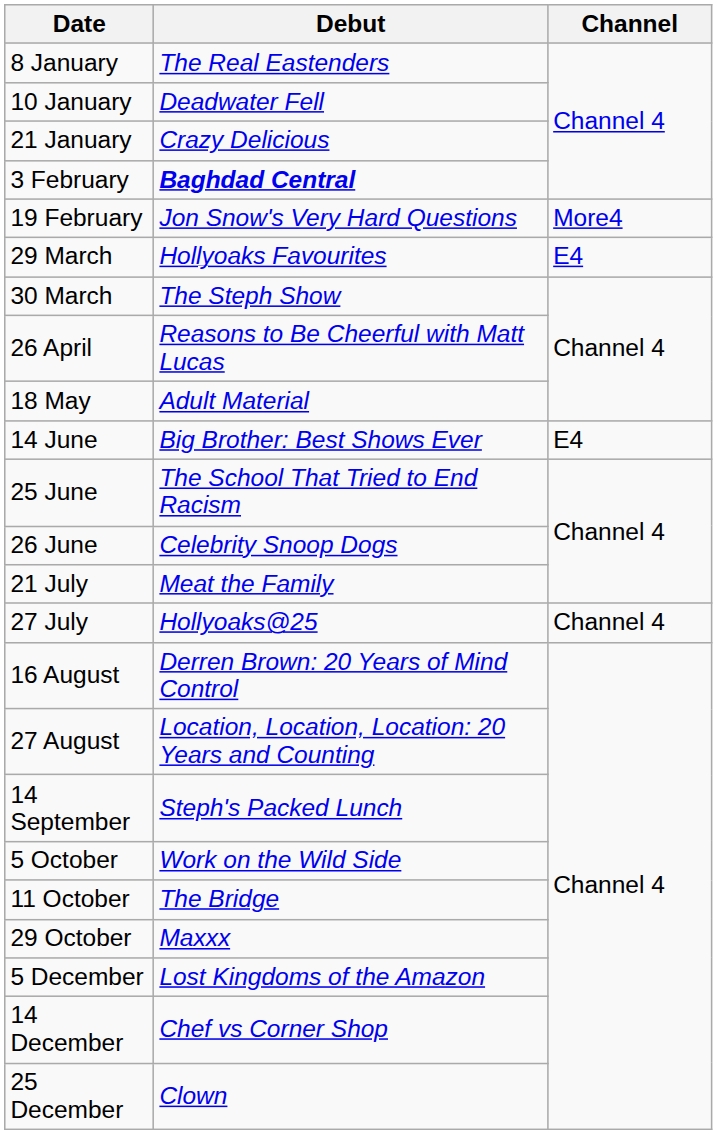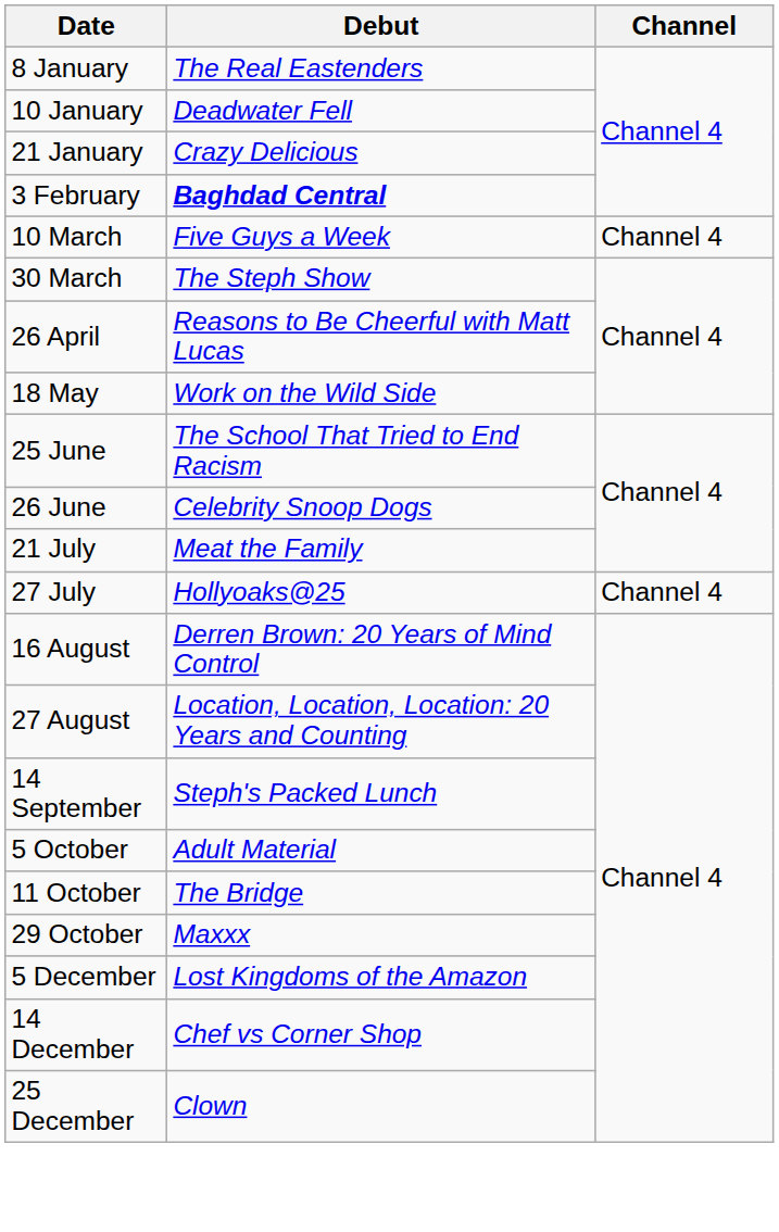 <table class="wikitable">
 <tr>
 <th width=90>Date</th>
 <th width=250>Debut</th>
 <th width=100>Channel</th>
 </tr>
 <tr>
 <td>8 January</td>
 <td><em><a href='#'>The Real Eastenders</a></em></td>
 <td rowspan=4><a href='#'>Channel 4</a></td>
 </tr>
 <tr>
 <td>10 January</td>
 <td><em><a href='#'>Deadwater Fell</a></em></td>
 </tr>
 <tr>
 <td>21 January</td>
 <td><em><a href='#'>Crazy Delicious</a></em></td>
 </tr>
 <tr>
 <td>3 February</td>
 <td><strong><em><a href='#'>Baghdad Central</a></em></strong></td>
 </tr>
 <tr>
-<td>19 February</td>
-<td><em><a href='#'>Jon Snow's Very Hard Questions</a></em></td>
-<td><a href='#'>More4</a></td>
-</tr>
-<tr>
-<td>29 March</td>
-<td><em><a href='#'>Hollyoaks Favourites</a></em></td>
-<td><a href='#'>E4</a></td>
+<td>10 March</td>
+<td><em><a href='#'>Five Guys a Week</a></em></td>
+<td>Channel 4</td>
 </tr>
 <tr>
 <td>30 March</td>
 <td><em><a href='#'>The Steph Show</a></em></td>
 <td rowspan="3">Channel 4</td>
 </tr>
 <tr>
 <td>26 April</td>
 <td><em><a href='#'>Reasons to Be Cheerful with Matt Lucas</a></em></td>
 </tr>
 <tr>
 <td>18 May</td>
-<td><em><a href='#'>Adult Material</a></em></td>
-</tr>
-<tr>
-<td>14 June</td>
-<td><em><a href='#'>Big Brother: Best Shows Ever</a></em></td>
-<td>E4</td>
+<td><em><a href='#'>Work on the Wild Side</a></em></td>
 </tr>
 <tr>
 <td>25 June</td>
 <td><em><a href='#'>The School That Tried to End Racism</a></em></td>
 <td rowspan=3>Channel 4</td>
 </tr>
 <tr>
 <td>26 June</td>
 <td><em><a href='#'>Celebrity Snoop Dogs</a></em></td>
 </tr>
 <tr>
 <td>21 July</td>
 <td><em><a href='#'>Meat the Family</a></em></td>
 </tr>
 <tr>
 <td>27 July</td>
 <td><em><a href='#'>Hollyoaks@25</a></em></td>
 <td>Channel 4</td>
 </tr>
 <tr>
 <td>16 August</td>
 <td><em><a href='#'>Derren Brown: 20 Years of Mind Control</a></em></td>
 <td rowspan="9">Channel 4</td>
 </tr>
 <tr>
 <td>27 August</td>
 <td><em><a href='#'>Location, Location, Location: 20 Years and Counting</a></em></td>
 </tr>
 <tr>
 <td>14 September</td>
 <td><em><a href='#'>Steph's Packed Lunch</a></em></td>
 </tr>
 <tr>
 <td>5 October</td>
-<td><em><a href='#'>Work on the Wild Side</a></em></td>
+<td><em><a href='#'>Adult Material</a></em></td>
 </tr>
 <tr>
 <td>11 October</td>
 <td><em><a href='#'>The Bridge</a></em></td>
 </tr>
 <tr>
 <td>29 October</td>
 <td><em><a href='#'>Maxxx</a></em></td>
 </tr>
 <tr>
 <td>5 December</td>
 <td><em><a href='#'>Lost Kingdoms of the Amazon</a></em></td>
 </tr>
 <tr>
 <td>14 December</td>
 <td><em><a href='#'>Chef vs Corner Shop</a></em></td>
 </tr>
 <tr>
 <td>25 December</td>
 <td><em><a href='#'>Clown</a></em></td>
 </tr>
 </table>
